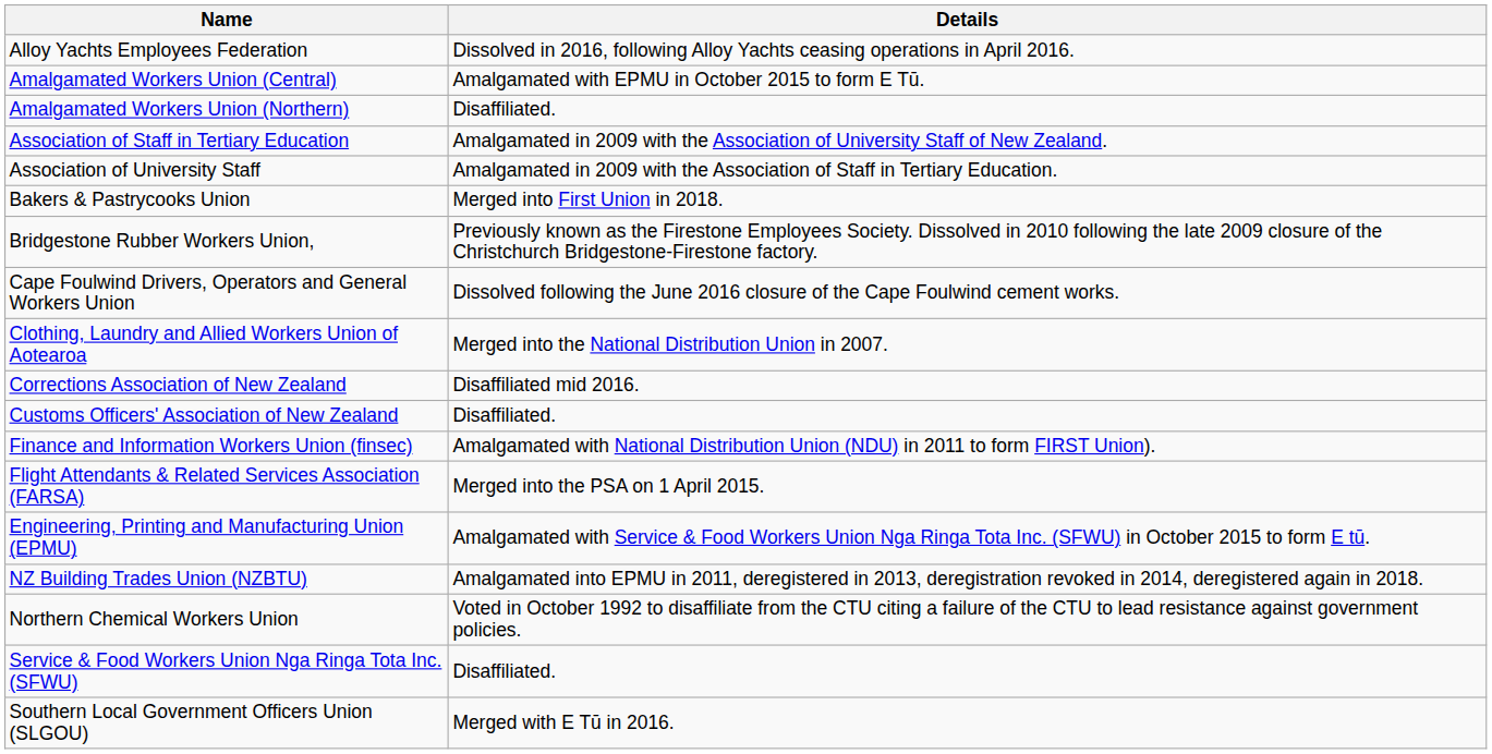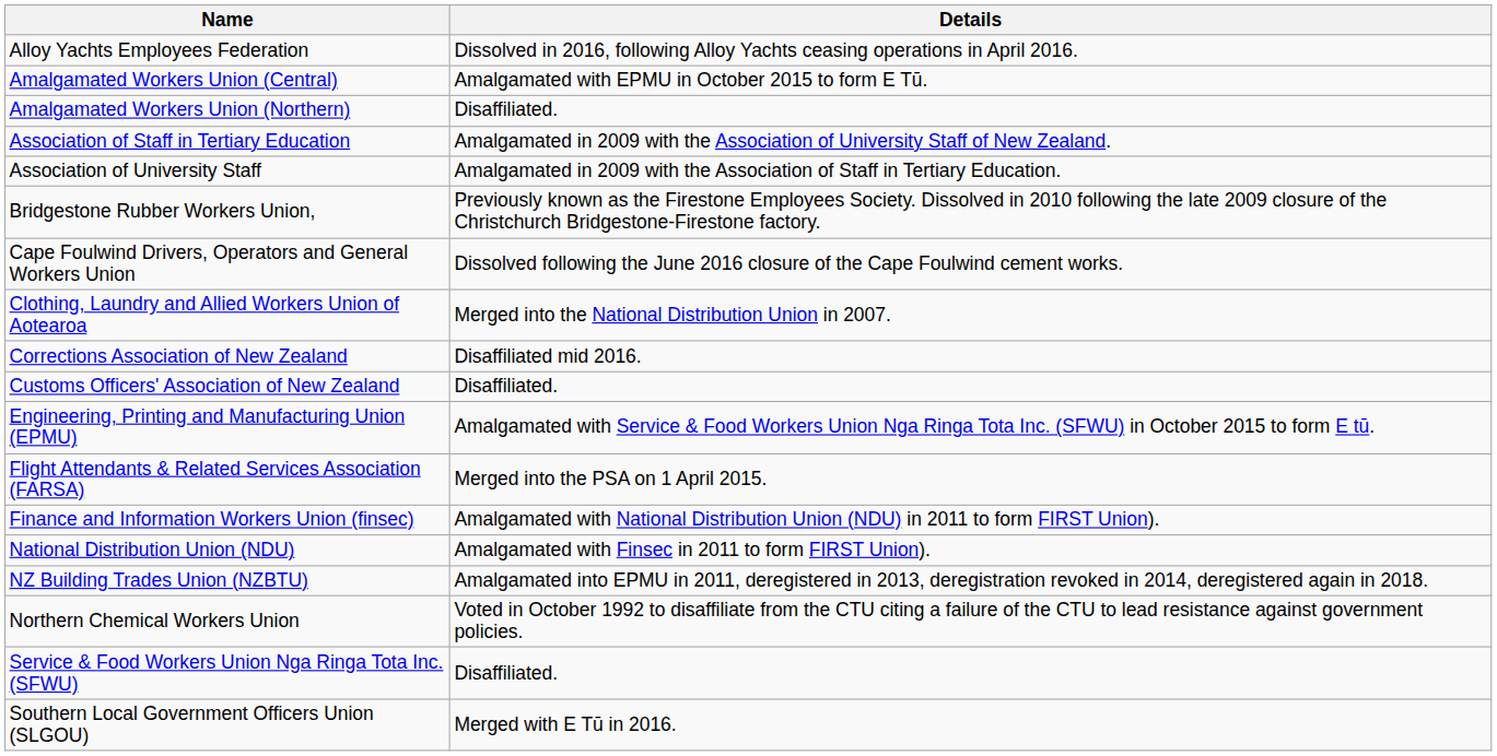 <table class="wikitable sortable">
 <tr>
 <th>Name </th>
 <th>Details</th>
 </tr>
 <tr>
 <td>Alloy Yachts Employees Federation</td>
 <td>Dissolved in 2016, following Alloy Yachts ceasing operations in April 2016.</td>
 </tr>
 <tr>
 <td><a href='#'>Amalgamated Workers Union (Central)</a></td>
 <td>Amalgamated with EPMU in October 2015 to form E Tū.</td>
 </tr>
 <tr>
 <td><a href='#'>Amalgamated Workers Union (Northern)</a></td>
 <td>Disaffiliated.</td>
 </tr>
 <tr>
 <td><a href='#'>Association of Staff in Tertiary Education</a></td>
 <td>Amalgamated in 2009 with the <a href='#'>Association of University Staff of New Zealand</a>.</td>
 </tr>
 <tr>
 <td>Association of University Staff</td>
 <td>Amalgamated in 2009 with the Association of Staff in Tertiary Education.</td>
 </tr>
 <tr>
-<td>Bakers & Pastrycooks Union</td>
-<td>Merged into <a href='#'>First Union</a> in 2018.</td>
-</tr>
-<tr>
 <td>Bridgestone Rubber Workers Union,</td>
 <td>Previously known as the Firestone Employees Society. Dissolved in 2010 following the late 2009 closure of the Christchurch Bridgestone-Firestone factory.</td>
 </tr>
 <tr>
 <td>Cape Foulwind Drivers, Operators and General Workers Union</td>
 <td>Dissolved following the June 2016 closure of the Cape Foulwind cement works.</td>
 </tr>
 <tr>
 <td><a href='#'>Clothing, Laundry and Allied Workers Union of Aotearoa</a></td>
 <td>Merged into the <a href='#'>National Distribution Union</a> in 2007.</td>
 </tr>
 <tr>
 <td><a href='#'>Corrections Association of New Zealand</a></td>
 <td>Disaffiliated mid 2016.</td>
 </tr>
 <tr>
 <td><a href='#'>Customs Officers' Association of New Zealand</a></td>
 <td>Disaffiliated.</td>
 </tr>
 <tr>
-<td><a href='#'>Finance and Information Workers Union (finsec)</a></td>
-<td>Amalgamated with <a href='#'>National Distribution Union (NDU)</a> in 2011 to form <a href='#'>FIRST Union</a>).</td>
+<td><a href='#'>Engineering, Printing and Manufacturing Union (EPMU)</a></td>
+<td>Amalgamated with <a href='#'>Service & Food Workers Union Nga Ringa Tota Inc. (SFWU)</a> in October 2015 to form <a href='#'>E tū</a>.</td>
 </tr>
 <tr>
 <td><a href='#'>Flight Attendants & Related Services Association (FARSA)</a></td>
 <td>Merged into the PSA on 1 April 2015.</td>
 </tr>
 <tr>
-<td><a href='#'>Engineering, Printing and Manufacturing Union (EPMU)</a></td>
-<td>Amalgamated with <a href='#'>Service & Food Workers Union Nga Ringa Tota Inc. (SFWU)</a> in October 2015 to form <a href='#'>E tū</a>.</td>
+<td><a href='#'>Finance and Information Workers Union (finsec)</a></td>
+<td>Amalgamated with <a href='#'>National Distribution Union (NDU)</a> in 2011 to form <a href='#'>FIRST Union</a>).</td>
+</tr>
+<tr>
+<td><a href='#'>National Distribution Union (NDU)</a></td>
+<td>Amalgamated with <a href='#'>Finsec</a> in 2011 to form <a href='#'>FIRST Union</a>).</td>
 </tr>
 <tr>
 <td><a href='#'>NZ Building Trades Union (NZBTU)</a></td>
 <td>Amalgamated into EPMU in 2011, deregistered in 2013, deregistration revoked in 2014, deregistered again in 2018.</td>
 </tr>
 <tr>
 <td>Northern Chemical Workers Union</td>
 <td>Voted in October 1992 to disaffiliate from the CTU citing a failure of the CTU to lead resistance against government policies.</td>
 </tr>
 <tr>
 <td><a href='#'>Service & Food Workers Union Nga Ringa Tota Inc. (SFWU)</a></td>
 <td>Disaffiliated.</td>
 </tr>
 <tr>
 <td>Southern Local Government Officers Union (SLGOU)</td>
 <td>Merged with E Tū in 2016.</td>
 </tr>
 </table>
